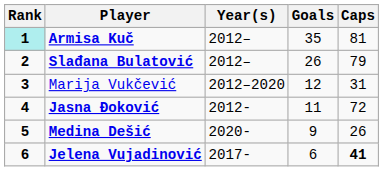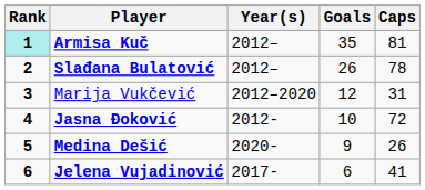 <table class="wikitable sortable">
 <tr>
 <th width =>Rank</th>
 <th width =>Player</th>
 <th width =>Year(s)</th>
 <th width =>Goals</th>
 <th width =>Caps</th>
 </tr>
 <tr>
 <td align=center style="background: paleturquoise;"><strong>1</strong></td>
 <td><strong><a href='#'>Armisa Kuč</a></strong></td>
 <td>2012–</td>
 <td align=center>35</td>
 <td align=center>81</td>
 </tr>
 <tr>
 <td align=center><strong>2</strong></td>
 <td><strong><a href='#'>Slađana Bulatović</a></strong></td>
 <td>2012–</td>
 <td align=center>26</td>
-<td align=center>79</td>
+<td align=center>78</td>
 </tr>
 <tr>
 <td align=center><strong>3</strong></td>
 <td><a href='#'>Marija Vukčević</a></td>
 <td>2012–2020</td>
 <td align=center>12</td>
 <td align=center>31</td>
 </tr>
 <tr>
 <td align=center><strong>4</strong></td>
 <td><strong><a href='#'>Jasna Đoković</a></strong></td>
 <td>2012-</td>
-<td align=center>11</td>
+<td align=center>10</td>
 <td align=center>72</td>
 </tr>
 <tr>
 <td align=center><strong>5</strong></td>
 <td><strong><a href='#'>Medina Dešić</a></strong></td>
 <td>2020-</td>
 <td align=center>9</td>
 <td align=center>26</td>
 </tr>
 <tr>
 <td align=center><strong>6</strong></td>
 <td><strong><a href='#'>Jelena Vujadinović</a></strong></td>
 <td>2017-</td>
 <td align=center>6</td>
-<td align=center><strong>41<br></strong></td>
+<td align=center>41<br></td>
 </tr>
 </table>
